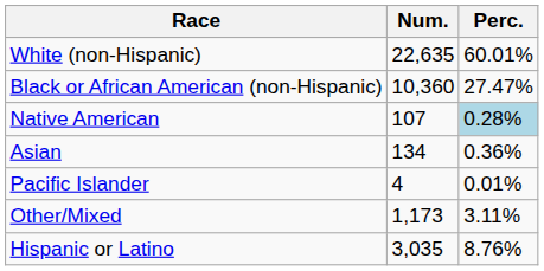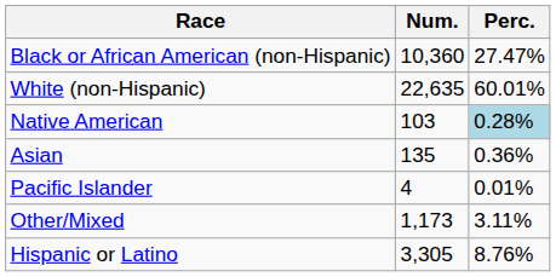 <table class="wikitable">
 <tr>
 <th>Race</th>
 <th>Num.</th>
 <th>Perc.</th>
 </tr>
 <tr>
+<td><a href='#'>Black or African American</a> (non-Hispanic)</td>
+<td>10,360</td>
+<td>27.47%</td>
+</tr>
+<tr>
 <td><a href='#'>White</a> (non-Hispanic)</td>
 <td>22,635</td>
 <td>60.01%</td>
 </tr>
 <tr>
-<td><a href='#'>Black or African American</a> (non-Hispanic)</td>
-<td>10,360</td>
-<td>27.47%</td>
-</tr>
-<tr>
 <td><a href='#'>Native American</a></td>
-<td>107</td>
+<td>103</td>
 <td style="background: lightblue;">0.28%</td>
 </tr>
 <tr>
 <td><a href='#'>Asian</a></td>
-<td>134</td>
+<td>135</td>
 <td>0.36%</td>
 </tr>
 <tr>
 <td><a href='#'>Pacific Islander</a></td>
 <td>4</td>
 <td>0.01%</td>
 </tr>
 <tr>
 <td><a href='#'>Other/Mixed</a></td>
 <td>1,173</td>
 <td>3.11%</td>
 </tr>
 <tr>
 <td><a href='#'>Hispanic</a> or <a href='#'>Latino</a></td>
-<td>3,035</td>
+<td>3,305</td>
 <td>8.76%</td>
 </tr>
 </table>
